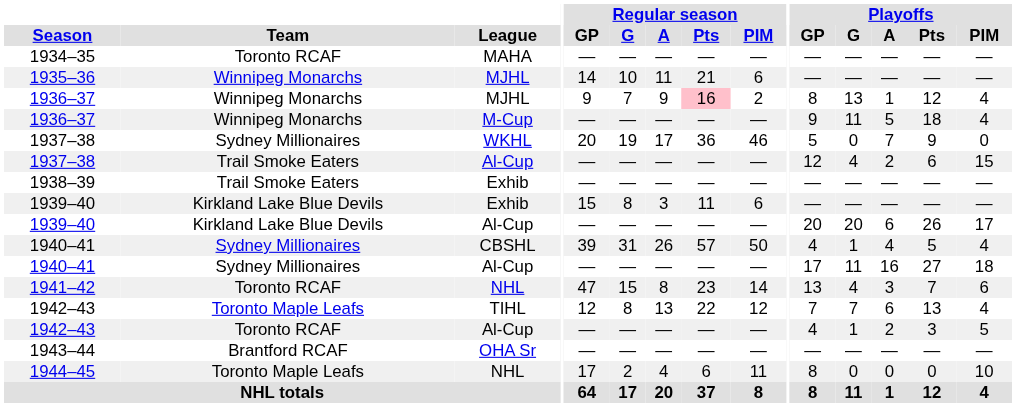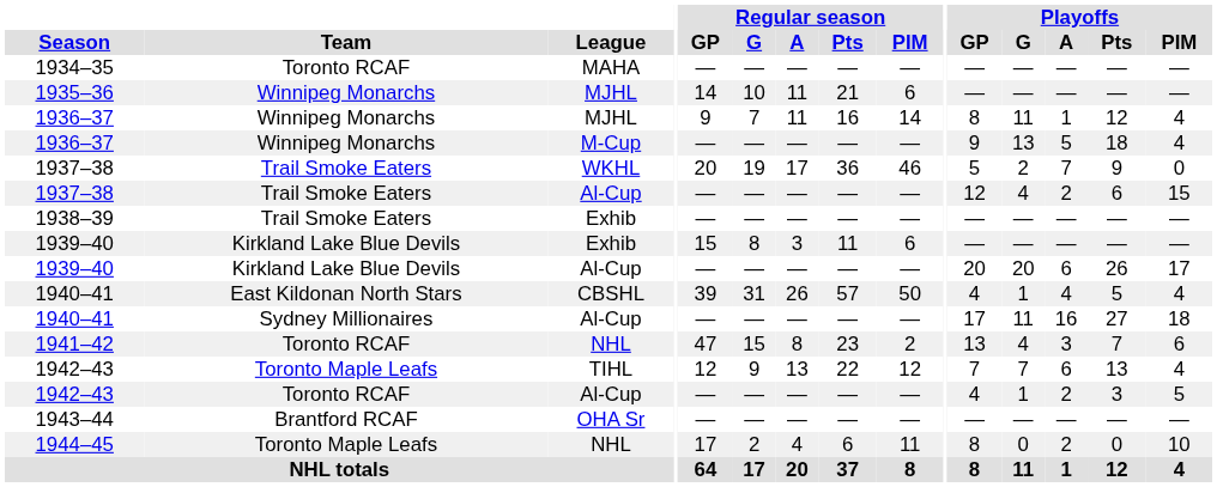 <table border="0" cellpadding="1" cellspacing="0" style="text-align:center; width:60em">
 <tr bgcolor="#e0e0e0">
 <th colspan="3" bgcolor="#ffffff"></th>
 <th rowspan="100" bgcolor="#ffffff"></th>
 <th colspan="5"><a href='#'>Regular season</a></th>
 <th rowspan="100" bgcolor="#ffffff"></th>
 <th colspan="5"><a href='#'>Playoffs</a></th>
 </tr>
 <tr bgcolor="#e0e0e0">
 <th><a href='#'>Season</a></th>
 <th>Team</th>
 <th>League</th>
 <th>GP</th>
 <th><a href='#'>G</a></th>
 <th><a href='#'>A</a></th>
 <th><a href='#'>Pts</a></th>
 <th><a href='#'>PIM</a></th>
 <th>GP</th>
 <th>G</th>
 <th>A</th>
 <th>Pts</th>
 <th>PIM</th>
 </tr>
 <tr>
 <td>1934–35</td>
 <td>Toronto RCAF</td>
 <td>MAHA</td>
 <td>—</td>
 <td>—</td>
 <td>—</td>
 <td>—</td>
 <td>—</td>
 <td>—</td>
 <td>—</td>
 <td>—</td>
 <td>—</td>
 <td>—</td>
 </tr>
 <tr bgcolor="#f0f0f0">
 <td><a href='#'>1935–36</a></td>
 <td><a href='#'>Winnipeg Monarchs</a></td>
 <td><a href='#'>MJHL</a></td>
 <td>14</td>
 <td>10</td>
 <td>11</td>
 <td>21</td>
 <td>6</td>
 <td>—</td>
 <td>—</td>
 <td>—</td>
 <td>—</td>
 <td>—</td>
 </tr>
 <tr>
 <td><a href='#'>1936–37</a></td>
 <td>Winnipeg Monarchs</td>
 <td>MJHL</td>
 <td>9</td>
 <td>7</td>
-<td>9</td>
-<td style="background: pink;">16</td>
-<td>2</td>
+<td>11</td>
+<td>16</td>
+<td>14</td>
 <td>8</td>
-<td>13</td>
+<td>11</td>
 <td>1</td>
 <td>12</td>
 <td>4</td>
 </tr>
 <tr bgcolor="#f0f0f0">
 <td><a href='#'>1936–37</a></td>
 <td>Winnipeg Monarchs</td>
 <td><a href='#'>M-Cup</a></td>
 <td>—</td>
 <td>—</td>
 <td>—</td>
 <td>—</td>
 <td>—</td>
 <td>9</td>
-<td>11</td>
+<td>13</td>
 <td>5</td>
 <td>18</td>
 <td>4</td>
 </tr>
 <tr>
 <td>1937–38</td>
-<td>Sydney Millionaires</td>
+<td><a href='#'>Trail Smoke Eaters</a></td>
 <td><a href='#'>WKHL</a></td>
 <td>20</td>
 <td>19</td>
 <td>17</td>
 <td>36</td>
 <td>46</td>
 <td>5</td>
-<td>0</td>
+<td>2</td>
 <td>7</td>
 <td>9</td>
 <td>0</td>
 </tr>
 <tr bgcolor="#f0f0f0">
 <td><a href='#'>1937–38</a></td>
 <td>Trail Smoke Eaters</td>
 <td><a href='#'>Al-Cup</a></td>
 <td>—</td>
 <td>—</td>
 <td>—</td>
 <td>—</td>
 <td>—</td>
 <td>12</td>
 <td>4</td>
 <td>2</td>
 <td>6</td>
 <td>15</td>
 </tr>
 <tr>
 <td>1938–39</td>
 <td>Trail Smoke Eaters</td>
 <td>Exhib</td>
 <td>—</td>
 <td>—</td>
 <td>—</td>
 <td>—</td>
 <td>—</td>
 <td>—</td>
 <td>—</td>
 <td>—</td>
 <td>—</td>
 <td>—</td>
 </tr>
 <tr bgcolor="#f0f0f0">
 <td>1939–40</td>
 <td>Kirkland Lake Blue Devils</td>
 <td>Exhib</td>
 <td>15</td>
 <td>8</td>
 <td>3</td>
 <td>11</td>
 <td>6</td>
 <td>—</td>
 <td>—</td>
 <td>—</td>
 <td>—</td>
 <td>—</td>
 </tr>
 <tr>
 <td><a href='#'>1939–40</a></td>
 <td>Kirkland Lake Blue Devils</td>
 <td>Al-Cup</td>
 <td>—</td>
 <td>—</td>
 <td>—</td>
 <td>—</td>
 <td>—</td>
 <td>20</td>
 <td>20</td>
 <td>6</td>
 <td>26</td>
 <td>17</td>
 </tr>
 <tr bgcolor="#f0f0f0">
 <td>1940–41</td>
-<td><a href='#'>Sydney Millionaires</a></td>
+<td>East Kildonan North Stars</td>
 <td>CBSHL</td>
 <td>39</td>
 <td>31</td>
 <td>26</td>
 <td>57</td>
 <td>50</td>
 <td>4</td>
 <td>1</td>
 <td>4</td>
 <td>5</td>
 <td>4</td>
 </tr>
 <tr>
 <td><a href='#'>1940–41</a></td>
 <td>Sydney Millionaires</td>
 <td>Al-Cup</td>
 <td>—</td>
 <td>—</td>
 <td>—</td>
 <td>—</td>
 <td>—</td>
 <td>17</td>
 <td>11</td>
 <td>16</td>
 <td>27</td>
 <td>18</td>
 </tr>
 <tr bgcolor="#f0f0f0">
 <td><a href='#'>1941–42</a></td>
 <td>Toronto RCAF</td>
 <td><a href='#'>NHL</a></td>
 <td>47</td>
 <td>15</td>
 <td>8</td>
 <td>23</td>
-<td>14</td>
+<td>2</td>
 <td>13</td>
 <td>4</td>
 <td>3</td>
 <td>7</td>
 <td>6</td>
 </tr>
 <tr>
 <td>1942–43</td>
 <td><a href='#'>Toronto Maple Leafs</a></td>
 <td>TIHL</td>
 <td>12</td>
-<td>8</td>
+<td>9</td>
 <td>13</td>
 <td>22</td>
 <td>12</td>
 <td>7</td>
 <td>7</td>
 <td>6</td>
 <td>13</td>
 <td>4</td>
 </tr>
 <tr bgcolor="#f0f0f0">
 <td><a href='#'>1942–43</a></td>
 <td>Toronto RCAF</td>
 <td>Al-Cup</td>
 <td>—</td>
 <td>—</td>
 <td>—</td>
 <td>—</td>
 <td>—</td>
 <td>4</td>
 <td>1</td>
 <td>2</td>
 <td>3</td>
 <td>5</td>
 </tr>
 <tr>
 <td>1943–44</td>
 <td>Brantford RCAF</td>
 <td><a href='#'>OHA Sr</a></td>
 <td>—</td>
 <td>—</td>
 <td>—</td>
 <td>—</td>
 <td>—</td>
 <td>—</td>
 <td>—</td>
 <td>—</td>
 <td>—</td>
 <td>—</td>
 </tr>
 <tr bgcolor="#f0f0f0">
 <td><a href='#'>1944–45</a></td>
 <td>Toronto Maple Leafs</td>
 <td>NHL</td>
 <td>17</td>
 <td>2</td>
 <td>4</td>
 <td>6</td>
 <td>11</td>
 <td>8</td>
 <td>0</td>
-<td>0</td>
+<td>2</td>
 <td>0</td>
 <td>10</td>
 </tr>
 <tr bgcolor="#e0e0e0">
 <th colspan="3">NHL totals</th>
 <th>64</th>
 <th>17</th>
 <th>20</th>
 <th>37</th>
 <th>8</th>
 <th>8</th>
 <th>11</th>
 <th>1</th>
 <th>12</th>
 <th>4</th>
 </tr>
 </table>
